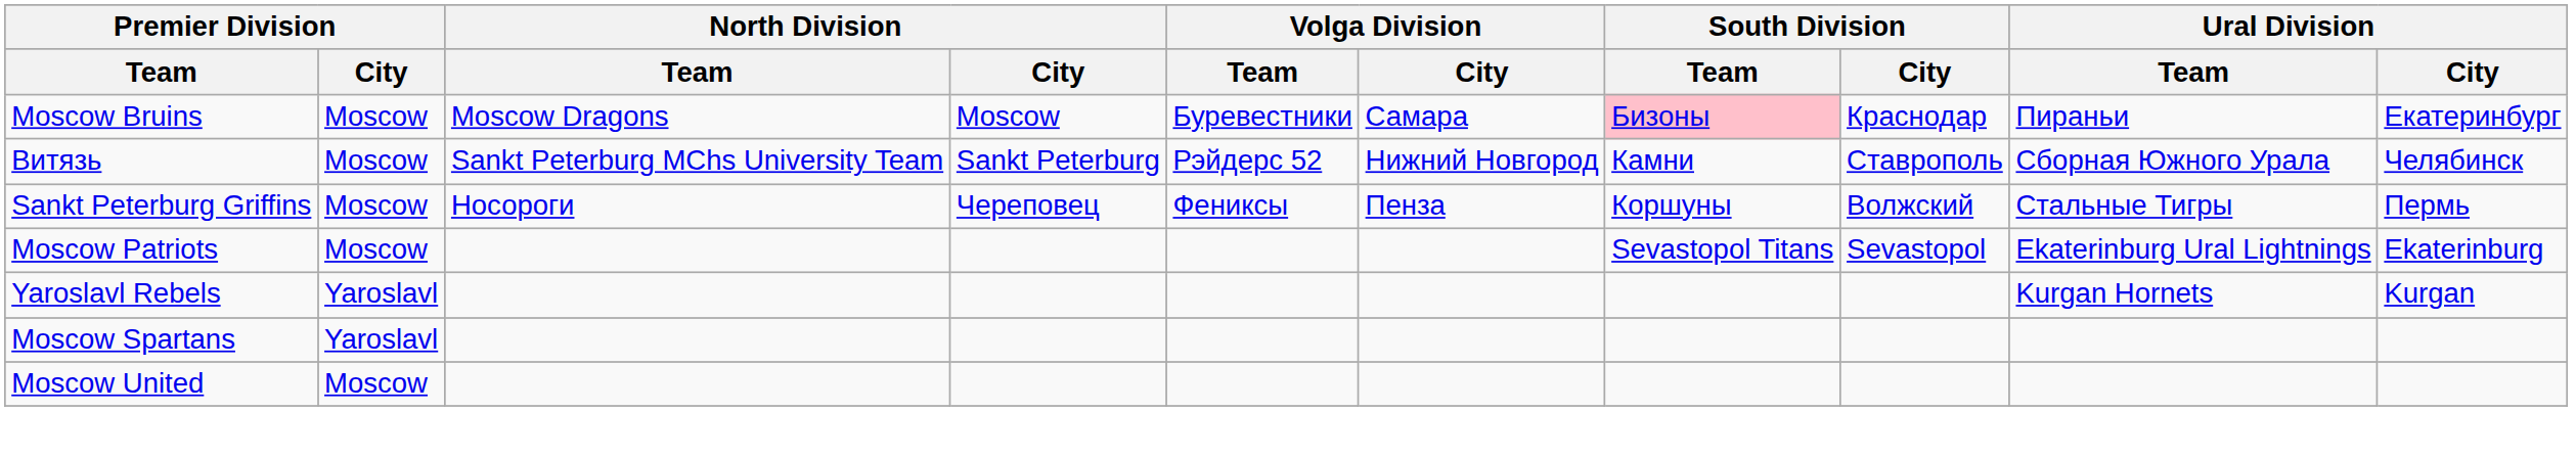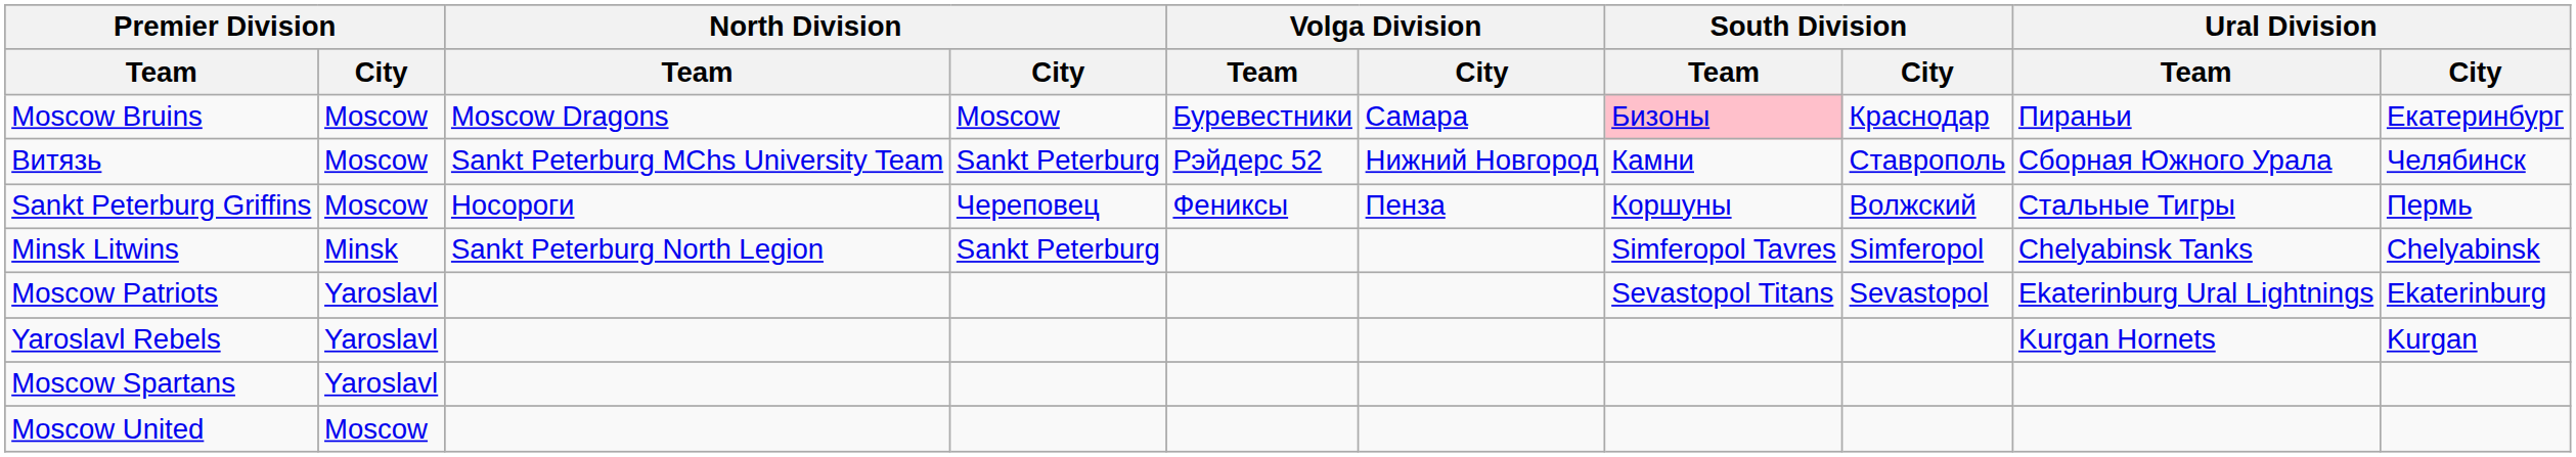 <table class="wikitable">
 <tr>
 <th colspan="2">Premier Division</th>
 <th colspan="2">North Division</th>
 <th colspan="2">Volga Division</th>
 <th colspan="2">South Division</th>
 <th colspan="2">Ural Division</th>
 </tr>
 <tr>
 <th>Team</th>
 <th>City</th>
 <th>Team</th>
 <th>City</th>
 <th>Team</th>
 <th>City</th>
 <th>Team</th>
 <th>City</th>
 <th>Team</th>
 <th>City</th>
 </tr>
 <tr>
 <td><a href='#'>Moscow Bruins</a></td>
 <td><a href='#'>Moscow</a></td>
 <td><a href='#'>Moscow Dragons</a></td>
 <td><a href='#'>Moscow</a></td>
 <td><a href='#'>Буревестники</a></td>
 <td><a href='#'>Самара</a></td>
 <td style="background: pink;"><a href='#'>Бизоны</a></td>
 <td><a href='#'>Краснодар</a></td>
 <td><a href='#'>Пираньи</a></td>
 <td><a href='#'>Екатеринбург</a></td>
 </tr>
 <tr>
 <td><a href='#'>Витязь</a></td>
 <td><a href='#'>Moscow</a></td>
 <td><a href='#'>Sankt Peterburg MChs University Team</a></td>
 <td><a href='#'>Sankt Peterburg</a></td>
 <td><a href='#'>Рэйдерс 52</a></td>
 <td><a href='#'>Нижний Новгород</a></td>
 <td><a href='#'>Камни</a></td>
 <td><a href='#'>Ставрополь</a></td>
 <td><a href='#'>Сборная Южного Урала</a></td>
 <td><a href='#'>Челябинск</a></td>
 </tr>
 <tr>
 <td><a href='#'>Sankt Peterburg Griffins</a></td>
 <td><a href='#'>Moscow</a></td>
 <td><a href='#'>Носороги</a></td>
 <td><a href='#'>Череповец</a></td>
 <td><a href='#'>Фениксы</a></td>
 <td><a href='#'>Пенза</a></td>
 <td><a href='#'>Коршуны</a></td>
 <td><a href='#'>Волжский</a></td>
 <td><a href='#'>Стальные Тигры</a></td>
 <td><a href='#'>Пермь</a></td>
 </tr>
 <tr>
+<td><a href='#'>Minsk Litwins</a></td>
+<td><a href='#'>Minsk</a></td>
+<td><a href='#'>Sankt Peterburg North Legion</a></td>
+<td><a href='#'>Sankt Peterburg</a></td>
+<td></td>
+<td></td>
+<td><a href='#'>Simferopol Tavres</a></td>
+<td><a href='#'>Simferopol</a></td>
+<td><a href='#'>Chelyabinsk Tanks</a></td>
+<td><a href='#'>Chelyabinsk</a></td>
+</tr>
+<tr>
 <td><a href='#'>Moscow Patriots</a></td>
-<td><a href='#'>Moscow</a></td>
+<td><a href='#'>Yaroslavl</a></td>
 <td></td>
 <td></td>
 <td></td>
 <td></td>
 <td><a href='#'>Sevastopol Titans</a></td>
 <td><a href='#'>Sevastopol</a></td>
 <td><a href='#'>Ekaterinburg Ural Lightnings</a></td>
 <td><a href='#'>Ekaterinburg</a></td>
 </tr>
 <tr>
 <td><a href='#'>Yaroslavl Rebels</a></td>
 <td><a href='#'>Yaroslavl</a></td>
 <td></td>
 <td></td>
 <td></td>
 <td></td>
 <td></td>
 <td></td>
 <td><a href='#'>Kurgan Hornets</a></td>
 <td><a href='#'>Kurgan</a></td>
 </tr>
 <tr>
 <td><a href='#'>Moscow Spartans</a></td>
 <td><a href='#'>Yaroslavl</a></td>
 <td></td>
 <td></td>
 <td></td>
 <td></td>
 <td></td>
 <td></td>
 <td></td>
 <td></td>
 </tr>
 <tr>
 <td><a href='#'>Moscow United</a></td>
 <td><a href='#'>Moscow</a></td>
 <td></td>
 <td></td>
 <td></td>
 <td></td>
 <td></td>
 <td></td>
 <td></td>
 <td></td>
 </tr>
 </table>
